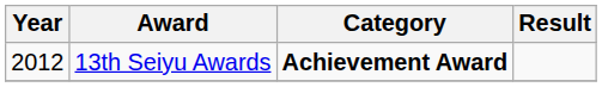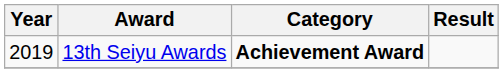 <table class="wikitable sortable">
 <tr>
 <th>Year</th>
 <th>Award</th>
 <th>Category</th>
 <th>Result</th>
 </tr>
 <tr>
-<td>2012</td>
+<td>2019</td>
 <td><a href='#'>13th Seiyu Awards</a></td>
 <td><strong>Achievement Award</strong></td>
 <td></td>
 </tr>
 <tr>
 </tr>
 </table>
